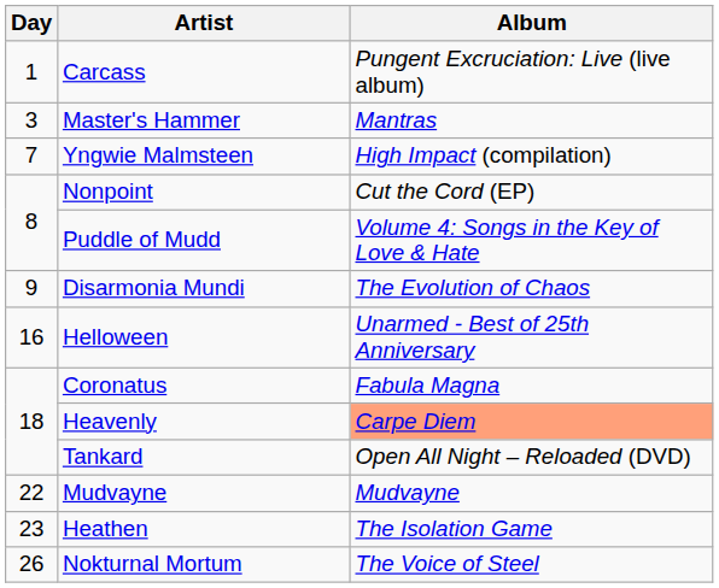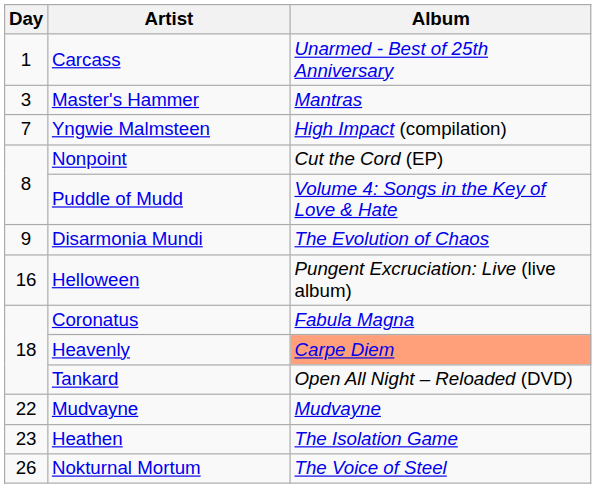 <table class="wikitable">
 <tr>
 <th>Day</th>
 <th style="width:200px;">Artist</th>
 <th style="width:250px;">Album</th>
 </tr>
 <tr>
 <td style="text-align:center;">1</td>
 <td><a href='#'>Carcass</a></td>
-<td><em>Pungent Excruciation: Live</em> (live album)</td>
+<td><em><a href='#'>Unarmed - Best of 25th Anniversary</a></em></td>
 </tr>
 <tr>
 <td style="text-align:center;">3</td>
 <td><a href='#'>Master's Hammer</a></td>
 <td><em><a href='#'>Mantras</a></em></td>
 </tr>
 <tr>
 <td style="text-align:center;">7</td>
 <td><a href='#'>Yngwie Malmsteen</a></td>
 <td><em><a href='#'>High Impact</a></em> (compilation)</td>
 </tr>
 <tr>
 <td style="text-align:center;" rowspan="2">8</td>
 <td><a href='#'>Nonpoint</a></td>
 <td><em>Cut the Cord</em> (EP)</td>
 </tr>
 <tr>
 <td><a href='#'>Puddle of Mudd</a></td>
 <td><em><a href='#'>Volume 4: Songs in the Key of Love & Hate</a></em></td>
 </tr>
 <tr>
 <td style="text-align:center;">9</td>
 <td><a href='#'>Disarmonia Mundi</a></td>
 <td><em><a href='#'>The Evolution of Chaos</a></em></td>
 </tr>
 <tr>
 <td style="text-align:center;">16</td>
 <td><a href='#'>Helloween</a></td>
-<td><em><a href='#'>Unarmed - Best of 25th Anniversary</a></em></td>
+<td><em>Pungent Excruciation: Live</em> (live album)</td>
 </tr>
 <tr>
 <td style="text-align:center;" rowspan="3">18</td>
 <td><a href='#'>Coronatus</a></td>
 <td><em><a href='#'>Fabula Magna</a></em></td>
 </tr>
 <tr>
 <td><a href='#'>Heavenly</a></td>
 <td style="background: lightsalmon;"><em><a href='#'>Carpe Diem</a></em></td>
 </tr>
 <tr>
 <td><a href='#'>Tankard</a></td>
 <td><em>Open All Night – Reloaded</em> (DVD)</td>
 </tr>
 <tr>
 <td style="text-align:center;">22</td>
 <td><a href='#'>Mudvayne</a></td>
 <td><em><a href='#'>Mudvayne</a></em></td>
 </tr>
 <tr>
 <td style="text-align:center;">23</td>
 <td><a href='#'>Heathen</a></td>
 <td><em><a href='#'>The Isolation Game</a></em></td>
 </tr>
 <tr>
 <td style="text-align:center;">26</td>
 <td><a href='#'>Nokturnal Mortum</a></td>
 <td><em><a href='#'>The Voice of Steel</a></em></td>
 </tr>
 </table>
